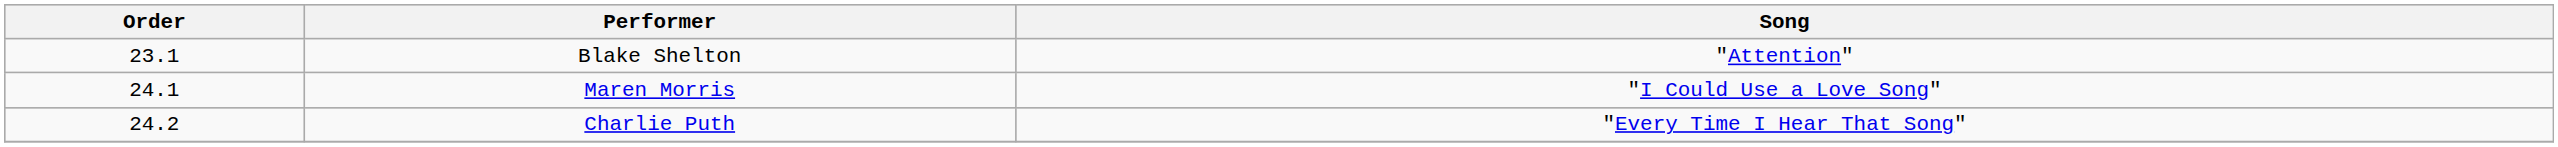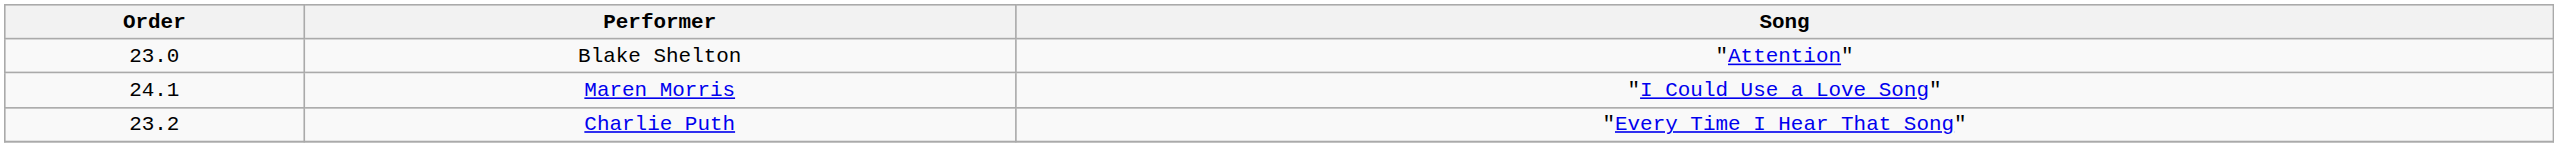 <table class="wikitable" style="text-align:center; width:100%;">
 <tr>
 <th>Order</th>
 <th>Performer</th>
 <th>Song</th>
 </tr>
 <tr>
-<td>23.1</td>
+<td>23.0</td>
 <td>Blake Shelton</td>
 <td>"<a href='#'>Attention</a>"</td>
 </tr>
 <tr>
 <td>24.1</td>
 <td><a href='#'>Maren Morris</a></td>
 <td>"<a href='#'>I Could Use a Love Song</a>"</td>
 </tr>
 <tr>
-<td>24.2</td>
+<td>23.2</td>
 <td><a href='#'>Charlie Puth</a></td>
 <td>"<a href='#'>Every Time I Hear That Song</a>"</td>
 </tr>
 <tr>
 </tr>
 </table>
